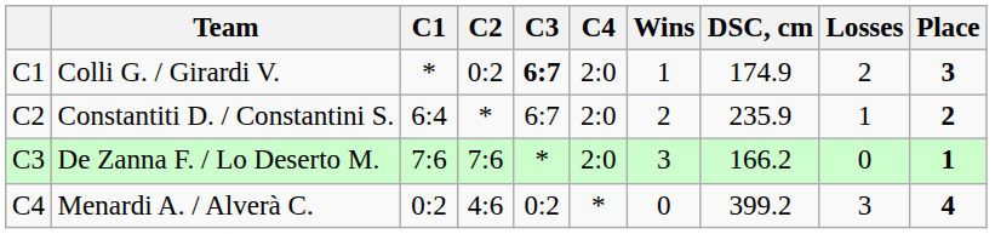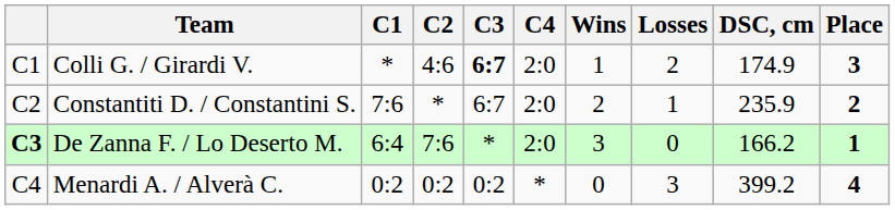 <table class="wikitable" style="text-align:center">
 <tr>
 <th></th>
 <th>Team</th>
 <th width="25">C1</th>
 <th width="25">C2</th>
 <th width="25">C3</th>
 <th width="25">C4</th>
 <th width="20">Wins</th>
+<th width="20">Losses</th>
 <th>DSC, cm</th>
-<th width="20">Losses</th>
 <th>Place</th>
 </tr>
 <tr>
 <td>C1</td>
 <td align=left>Colli G. / Girardi V.</td>
 <td>*</td>
-<td>0:2</td>
+<td>4:6</td>
 <td><strong>6:7</strong></td>
 <td>2:0</td>
 <td>1</td>
+<td>2</td>
 <td>174.9</td>
-<td>2</td>
 <td><strong>3</strong></td>
 </tr>
 <tr>
 <td>C2</td>
 <td align=left>Constantiti D. / Constantini S.</td>
-<td>6:4</td>
+<td>7:6</td>
 <td>*</td>
 <td>6:7</td>
 <td>2:0</td>
 <td>2</td>
+<td>1</td>
 <td>235.9</td>
-<td>1</td>
 <td><strong>2</strong></td>
 </tr>
 <tr bgcolor=#cfc>
-<td>C3</td>
+<td><strong>C3</strong></td>
 <td align=left>De Zanna F. / Lo Deserto M.</td>
-<td>7:6</td>
+<td>6:4</td>
 <td>7:6</td>
 <td>*</td>
 <td>2:0</td>
 <td>3</td>
+<td>0</td>
 <td>166.2</td>
-<td>0</td>
 <td><strong>1</strong></td>
 </tr>
 <tr>
 <td>C4</td>
 <td align=left>Menardi A. / Alverà C.</td>
 <td>0:2</td>
-<td>4:6</td>
+<td>0:2</td>
 <td>0:2</td>
 <td>*</td>
 <td>0</td>
+<td>3</td>
 <td>399.2</td>
-<td>3</td>
 <td><strong>4</strong></td>
 </tr>
 </table>
